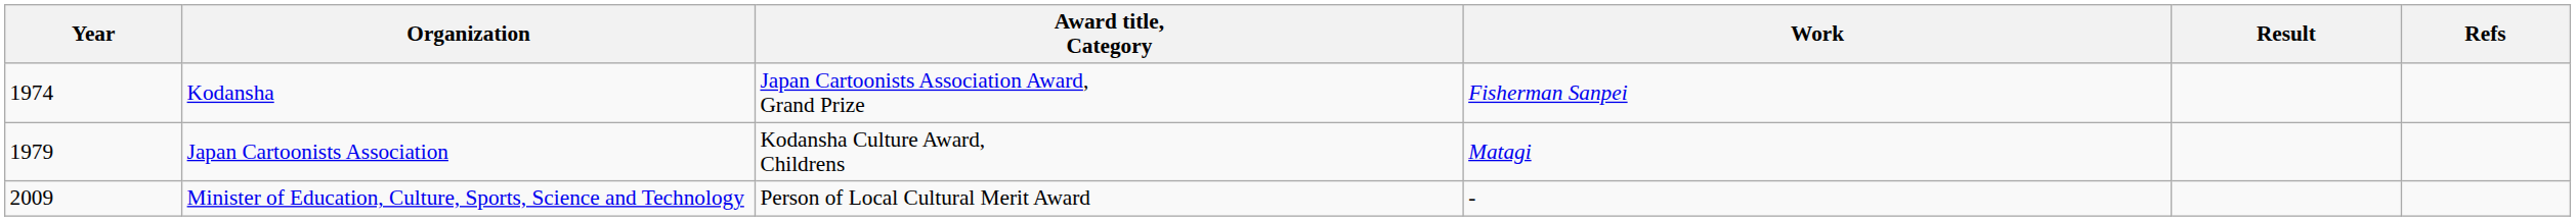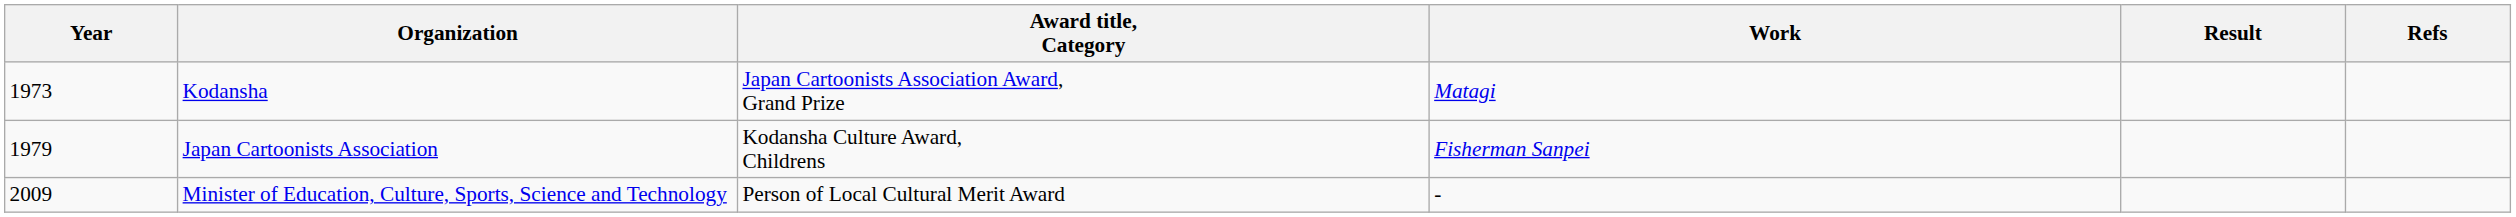 <table class="wikitable" style="width:95%;" cellpadding="5">
 <tr>
 <th scope="col" style="width:30px;">Year</th>
 <th scope="col" style="width:120px;">Organization</th>
 <th scope="col" style="width:150px;">Award title,<br>Category</th>
 <th scope="col" style="width:150px;">Work</th>
 <th scope="col" style="width:10px;">Result</th>
 <th scope="col" style="width:10px;">Refs<br></th>
 </tr>
 <tr>
-<td>1974</td>
+<td>1973</td>
 <td><a href='#'>Kodansha</a></td>
 <td><a href='#'>Japan Cartoonists Association Award</a>,<br>Grand Prize</td>
-<td><em><a href='#'>Fisherman Sanpei</a></em></td>
+<td><em><a href='#'>Matagi</a></em></td>
 <td></td>
 <td></td>
 </tr>
 <tr>
 <td>1979</td>
 <td><a href='#'>Japan Cartoonists Association</a></td>
 <td>Kodansha Culture Award,<br>Childrens</td>
-<td><em><a href='#'>Matagi</a></em></td>
+<td><em><a href='#'>Fisherman Sanpei</a></em></td>
 <td></td>
 <td></td>
 </tr>
 <tr>
 <td>2009</td>
 <td><a href='#'>Minister of Education, Culture, Sports, Science and Technology</a></td>
 <td>Person of Local Cultural Merit Award</td>
 <td>-</td>
 <td></td>
 <td></td>
 </tr>
 </table>
